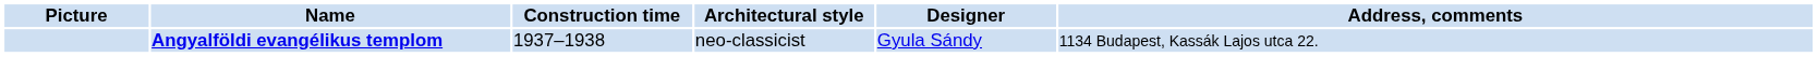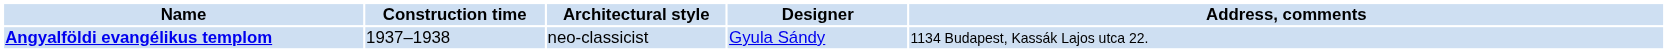 <table width="100%">
 <tr>
-<th bgcolor="#CEDFF2" width="8%">Picture</th>
 <th bgcolor="#CEDFF2" width="20%">Name</th>
 <th bgcolor="#CEDFF2" width="10%">Construction time</th>
 <th bgcolor="#CEDFF2" width="10%">Architectural style</th>
 <th bgcolor="#CEDFF2" width="10%">Designer</th>
 <th bgcolor="#CEDFF2" width="42%">Address, comments</th>
 </tr>
 <tr>
-<td bgcolor="#CEDFF2"></td>
 <td bgcolor="#CEDFF2"><strong><a href='#'>Angyalföldi evangélikus templom</a></strong></td>
 <td bgcolor="#CEDFF2">1937–1938</td>
 <td bgcolor="#CEDFF2">neo-classicist</td>
 <td bgcolor="#CEDFF2"><a href='#'>Gyula Sándy</a></td>
 <td bgcolor="#CEDFF2"><small>	1134 Budapest, Kassák Lajos utca 22. </small></td>
 </tr>
 </table>
